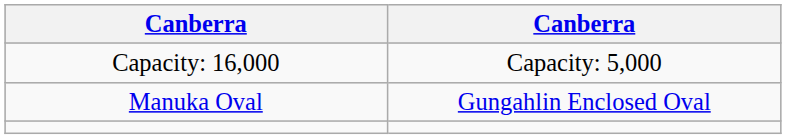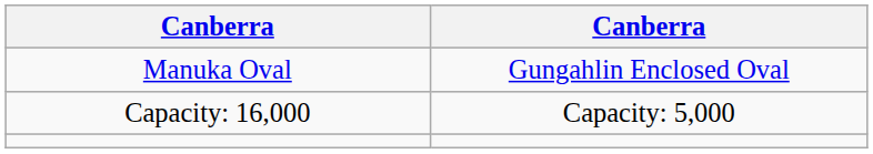 <table class="wikitable" style="text-align:center; margin: 1em auto;">
 <tr>
 <th width="33%"><a href='#'>Canberra</a></th>
 <th width="34%"><a href='#'>Canberra</a></th>
 </tr>
 <tr>
+<td><a href='#'>Manuka Oval</a></td>
+<td><a href='#'>Gungahlin Enclosed Oval</a></td>
+</tr>
+<tr>
 <td>Capacity: 16,000</td>
 <td>Capacity: 5,000</td>
-</tr>
-<tr>
-<td><a href='#'>Manuka Oval</a></td>
-<td><a href='#'>Gungahlin Enclosed Oval</a></td>
 </tr>
 <tr>
 <td></td>
 <td></td>
 </tr>
 </table>
